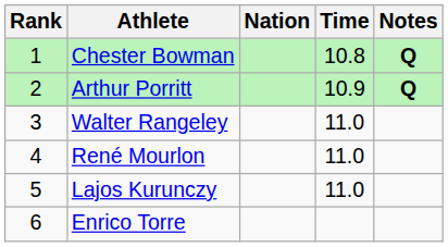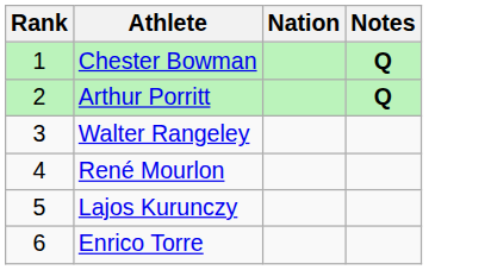 <table class="wikitable sortable" style="text-align:center">
 <tr>
 <th>Rank</th>
 <th>Athlete</th>
 <th>Nation</th>
-<th>Time</th>
 <th>Notes</th>
 </tr>
 <tr bgcolor=bbf3bb>
 <td>1</td>
 <td align="left"><a href='#'>Chester Bowman</a></td>
 <td align="left"></td>
-<td>10.8</td>
 <td><strong>Q</strong></td>
 </tr>
 <tr bgcolor=bbf3bb>
 <td>2</td>
 <td align="left"><a href='#'>Arthur Porritt</a></td>
 <td align="left"></td>
-<td>10.9</td>
 <td><strong>Q</strong></td>
 </tr>
 <tr>
 <td>3</td>
 <td align="left"><a href='#'>Walter Rangeley</a></td>
 <td align="left"></td>
-<td>11.0</td>
 <td></td>
 </tr>
 <tr>
 <td>4</td>
 <td align="left"><a href='#'>René Mourlon</a></td>
 <td align="left"></td>
-<td>11.0</td>
 <td></td>
 </tr>
 <tr>
 <td>5</td>
 <td align="left"><a href='#'>Lajos Kurunczy</a></td>
 <td align="left"></td>
-<td>11.0</td>
 <td></td>
 </tr>
 <tr>
 <td>6</td>
 <td align="left"><a href='#'>Enrico Torre</a></td>
 <td align="left"></td>
 <td></td>
-<td></td>
 </tr>
 </table>
